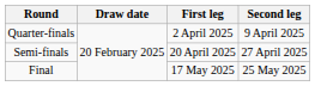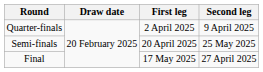 <table class="wikitable" style="text-align:center">
 <tr>
 <th>Round</th>
 <th>Draw date</th>
 <th>First leg</th>
 <th>Second leg</th>
 </tr>
 <tr>
 <td>Quarter-finals</td>
 <td rowspan=3>20 February 2025</td>
 <td>2 April 2025</td>
 <td>9 April 2025</td>
 </tr>
 <tr>
 <td>Semi-finals</td>
 <td>20 April 2025</td>
-<td>27 April 2025</td>
+<td>25 May 2025</td>
 </tr>
 <tr>
 <td>Final</td>
 <td>17 May 2025</td>
-<td>25 May 2025</td>
+<td>27 April 2025</td>
 </tr>
 </table>
